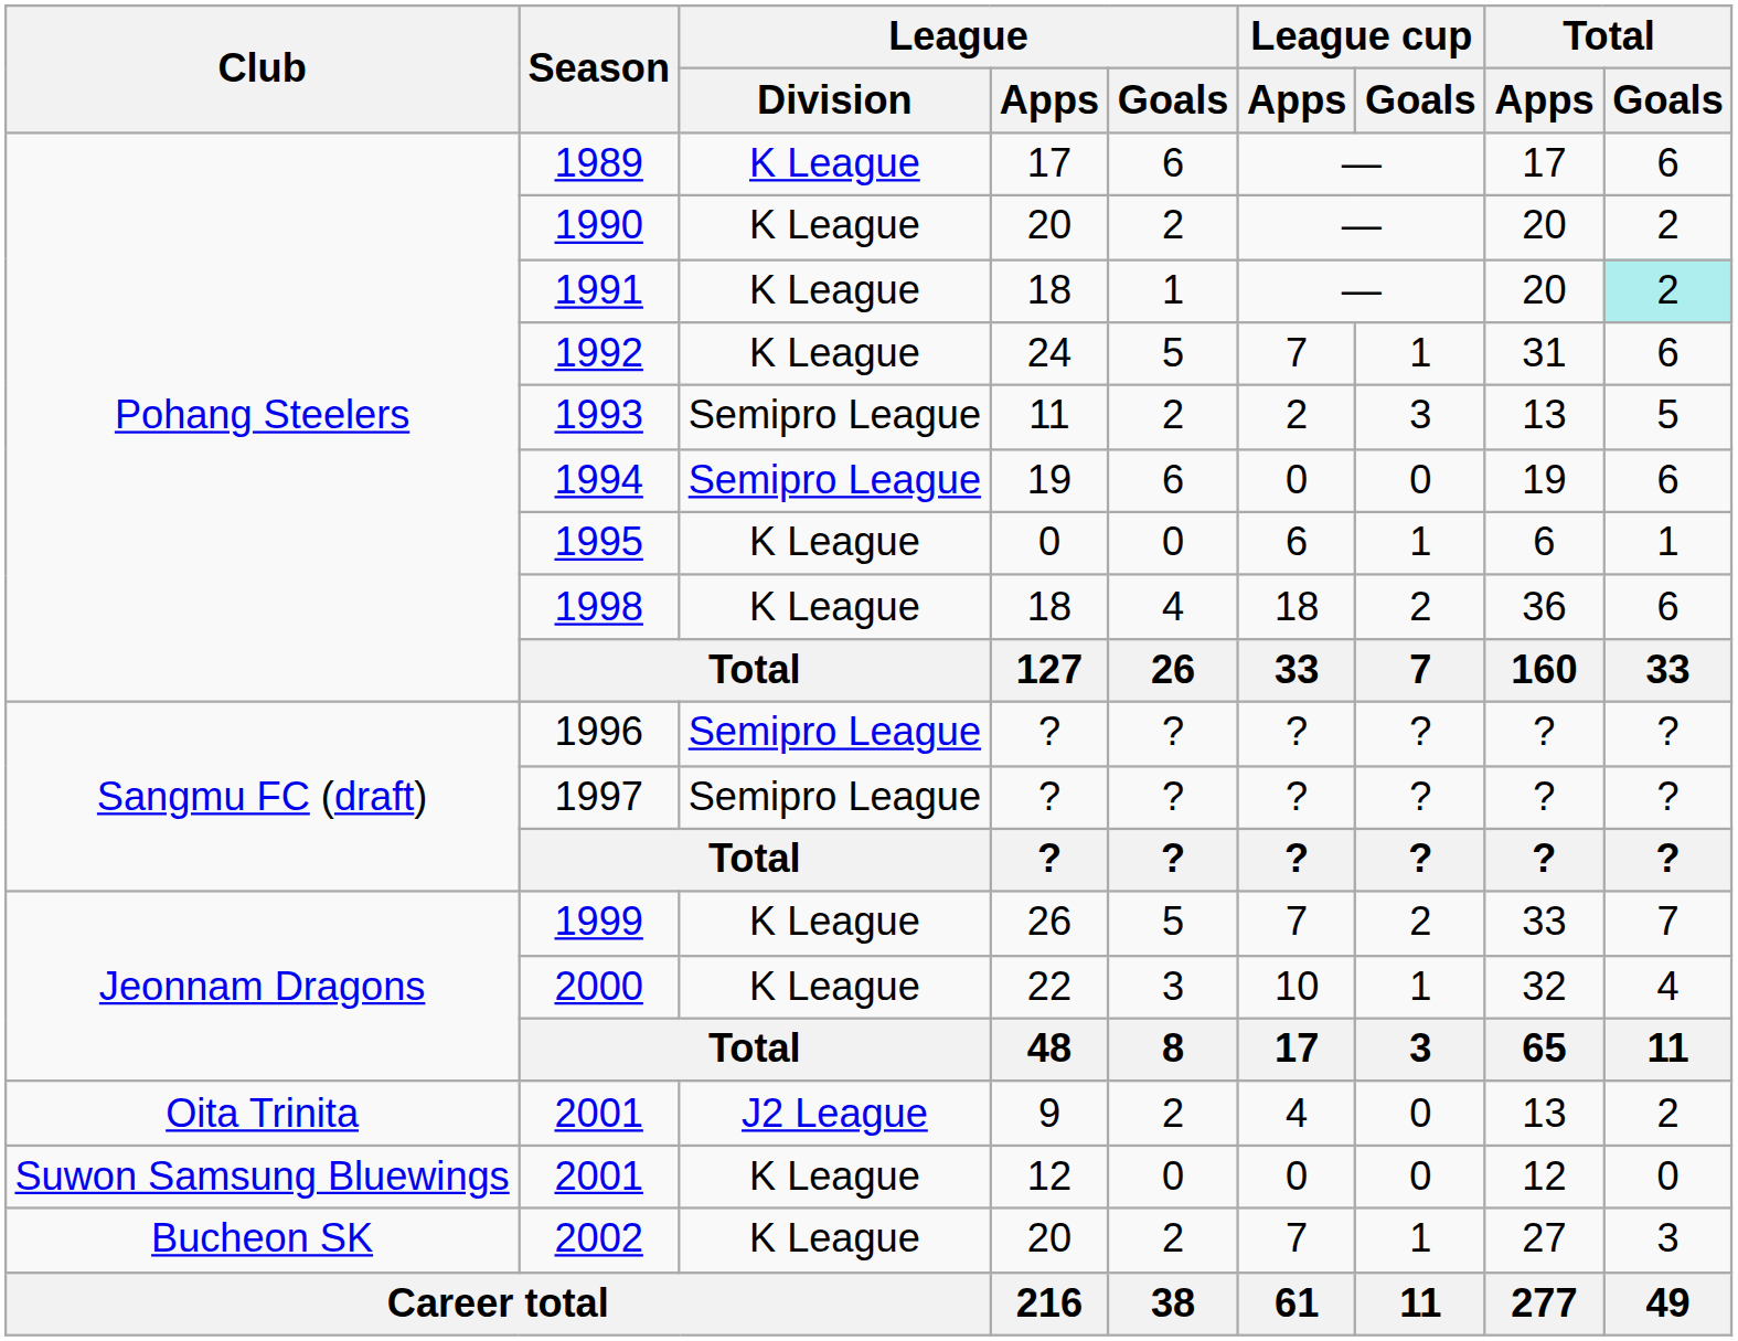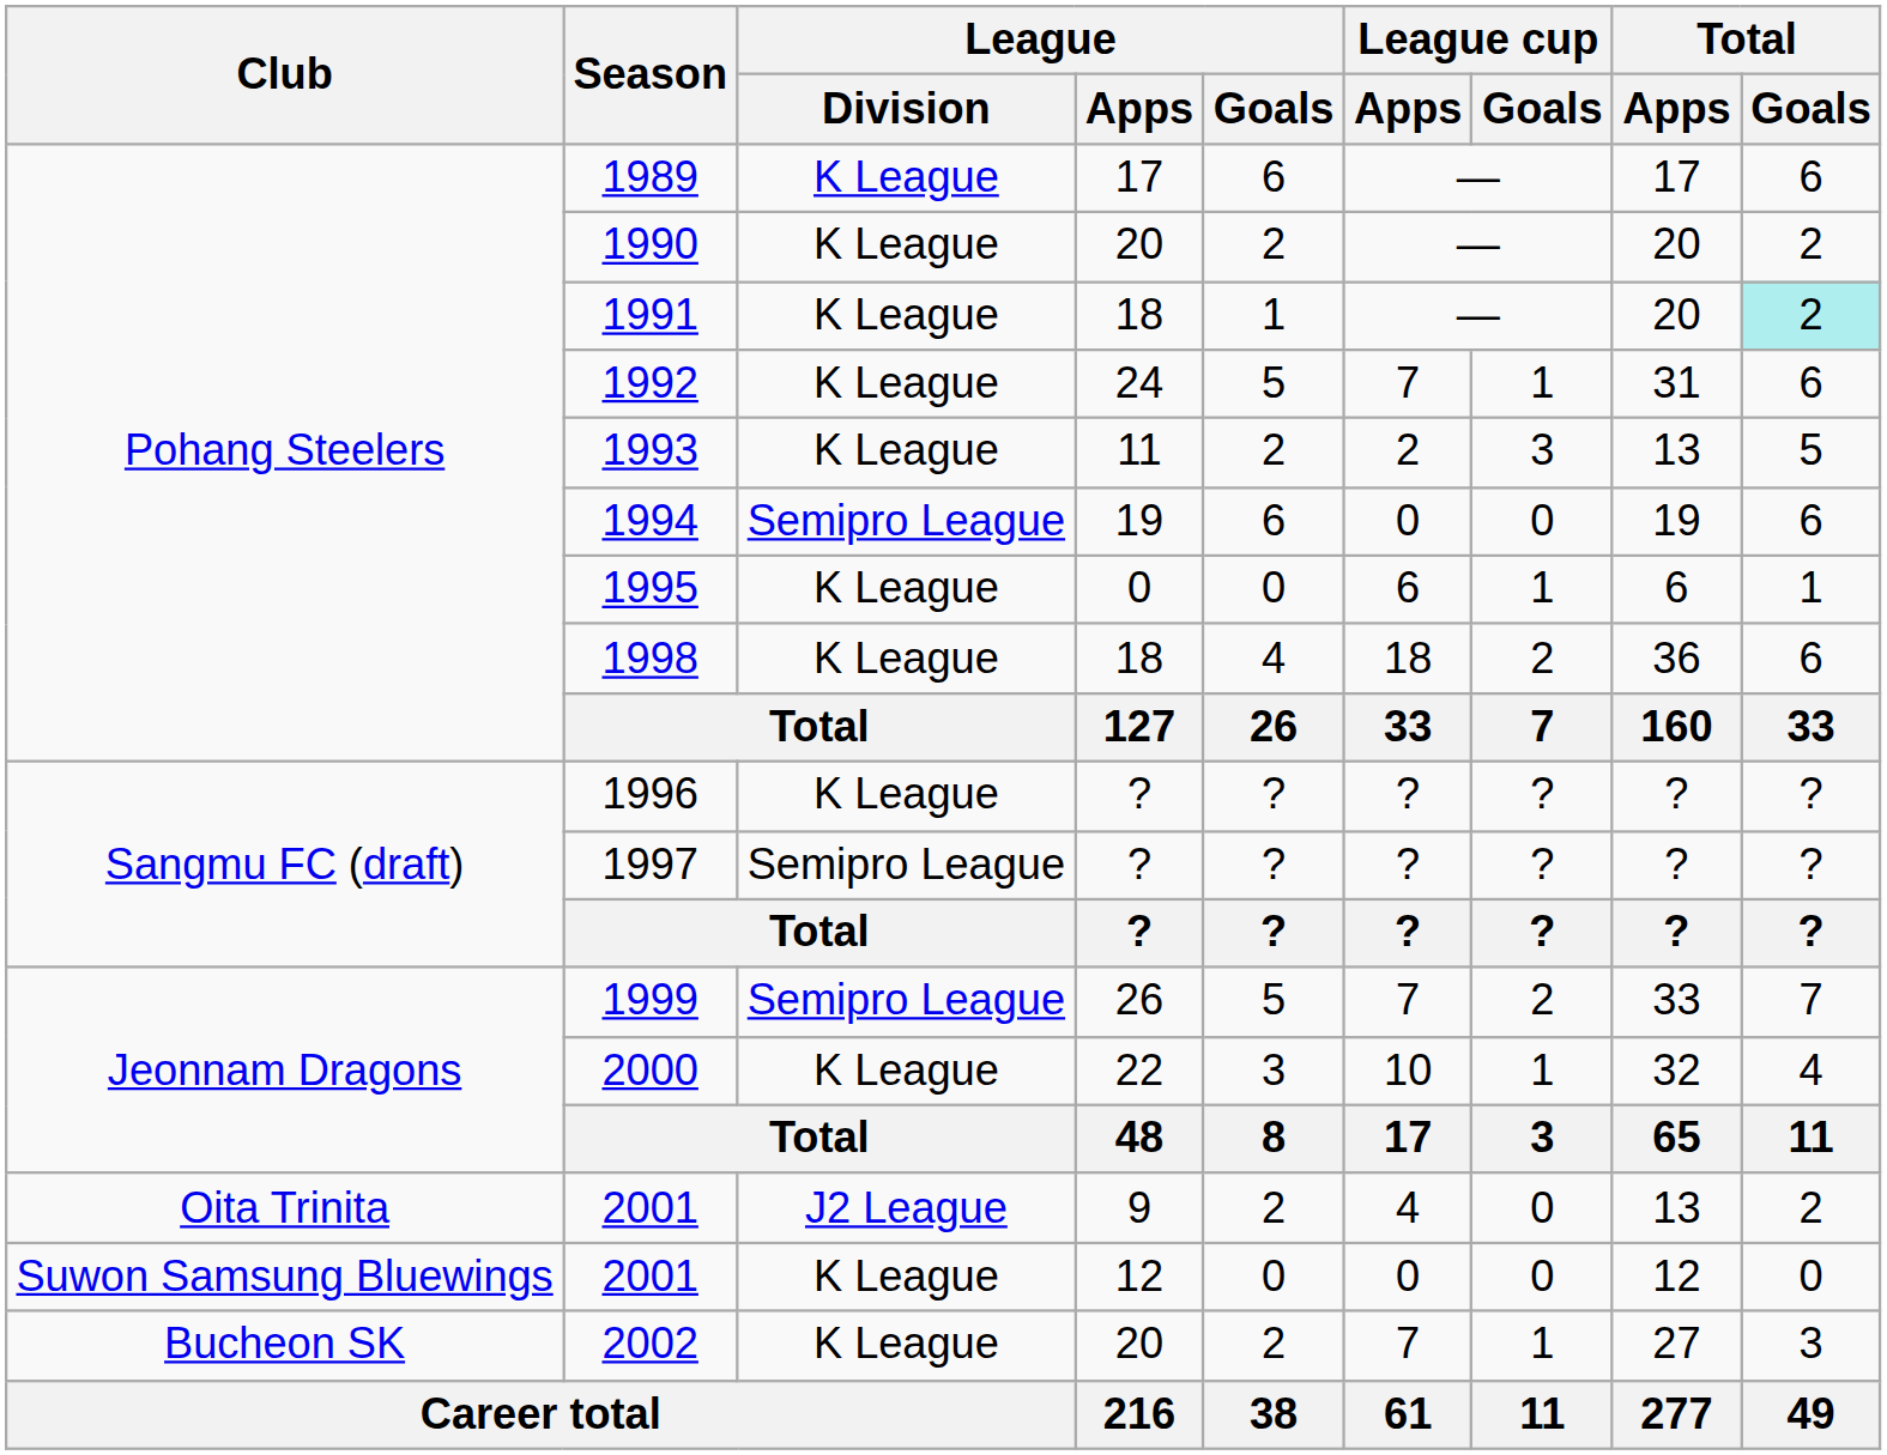 <table class="wikitable" style="text-align:center;">
 <tr>
 <th rowspan="2">Club</th>
 <th rowspan="2">Season</th>
 <th colspan="3">League</th>
 <th colspan="2">League cup</th>
 <th colspan="2">Total</th>
 </tr>
 <tr>
 <th>Division</th>
 <th>Apps</th>
 <th>Goals</th>
 <th>Apps</th>
 <th>Goals</th>
 <th>Apps</th>
 <th>Goals</th>
 </tr>
 <tr>
 <td rowspan="9"><a href='#'>Pohang Steelers</a></td>
 <td><a href='#'>1989</a></td>
 <td><a href='#'>K League</a></td>
 <td>17</td>
 <td>6</td>
 <td colspan="2">—</td>
 <td>17</td>
 <td>6</td>
 </tr>
 <tr>
 <td><a href='#'>1990</a></td>
 <td>K League</td>
 <td>20</td>
 <td>2</td>
 <td colspan="2">—</td>
 <td>20</td>
 <td>2</td>
 </tr>
 <tr>
 <td><a href='#'>1991</a></td>
 <td>K League</td>
 <td>18</td>
 <td>1</td>
 <td colspan="2">—</td>
 <td>20</td>
 <td style="background: paleturquoise;">2</td>
 </tr>
 <tr>
 <td><a href='#'>1992</a></td>
 <td>K League</td>
 <td>24</td>
 <td>5</td>
 <td>7</td>
 <td>1</td>
 <td>31</td>
 <td>6</td>
 </tr>
 <tr>
 <td><a href='#'>1993</a></td>
-<td>Semipro League</td>
+<td>K League</td>
 <td>11</td>
 <td>2</td>
 <td>2</td>
 <td>3</td>
 <td>13</td>
 <td>5</td>
 </tr>
 <tr>
 <td><a href='#'>1994</a></td>
 <td><a href='#'>Semipro League</a></td>
 <td>19</td>
 <td>6</td>
 <td>0</td>
 <td>0</td>
 <td>19</td>
 <td>6</td>
 </tr>
 <tr>
 <td><a href='#'>1995</a></td>
 <td>K League</td>
 <td>0</td>
 <td>0</td>
 <td>6</td>
 <td>1</td>
 <td>6</td>
 <td>1</td>
 </tr>
 <tr>
 <td><a href='#'>1998</a></td>
 <td>K League</td>
 <td>18</td>
 <td>4</td>
 <td>18</td>
 <td>2</td>
 <td>36</td>
 <td>6</td>
 </tr>
 <tr>
 <th colspan="2">Total</th>
 <th>127</th>
 <th>26</th>
 <th>33</th>
 <th>7</th>
 <th>160</th>
 <th>33</th>
 </tr>
 <tr>
 <td rowspan="3"><a href='#'>Sangmu FC</a> (<a href='#'>draft</a>)</td>
 <td>1996</td>
-<td><a href='#'>Semipro League</a></td>
+<td>K League</td>
 <td>?</td>
 <td>?</td>
 <td>?</td>
 <td>?</td>
 <td>?</td>
 <td>?</td>
 </tr>
 <tr>
 <td>1997</td>
 <td>Semipro League</td>
 <td>?</td>
 <td>?</td>
 <td>?</td>
 <td>?</td>
 <td>?</td>
 <td>?</td>
 </tr>
 <tr>
 <th colspan="2">Total</th>
 <th>?</th>
 <th>?</th>
 <th>?</th>
 <th>?</th>
 <th>?</th>
 <th>?</th>
 </tr>
 <tr>
 <td rowspan="3"><a href='#'>Jeonnam Dragons</a></td>
 <td><a href='#'>1999</a></td>
-<td>K League</td>
+<td><a href='#'>Semipro League</a></td>
 <td>26</td>
 <td>5</td>
 <td>7</td>
 <td>2</td>
 <td>33</td>
 <td>7</td>
 </tr>
 <tr>
 <td><a href='#'>2000</a></td>
 <td>K League</td>
 <td>22</td>
 <td>3</td>
 <td>10</td>
 <td>1</td>
 <td>32</td>
 <td>4</td>
 </tr>
 <tr>
 <th colspan="2">Total</th>
 <th>48</th>
 <th>8</th>
 <th>17</th>
 <th>3</th>
 <th>65</th>
 <th>11</th>
 </tr>
 <tr>
 <td><a href='#'>Oita Trinita</a></td>
 <td><a href='#'>2001</a></td>
 <td><a href='#'>J2 League</a></td>
 <td>9</td>
 <td>2</td>
 <td>4</td>
 <td>0</td>
 <td>13</td>
 <td>2</td>
 </tr>
 <tr>
 <td><a href='#'>Suwon Samsung Bluewings</a></td>
 <td><a href='#'>2001</a></td>
 <td>K League</td>
 <td>12</td>
 <td>0</td>
 <td>0</td>
 <td>0</td>
 <td>12</td>
 <td>0</td>
 </tr>
 <tr>
 <td><a href='#'>Bucheon SK</a></td>
 <td><a href='#'>2002</a></td>
 <td>K League</td>
 <td>20</td>
 <td>2</td>
 <td>7</td>
 <td>1</td>
 <td>27</td>
 <td>3</td>
 </tr>
 <tr>
 <th colspan="3">Career total</th>
 <th>216</th>
 <th>38</th>
 <th>61</th>
 <th>11</th>
 <th>277</th>
 <th>49</th>
 </tr>
 </table>
